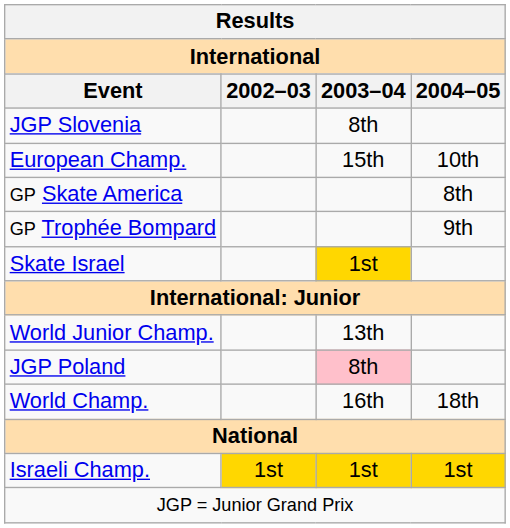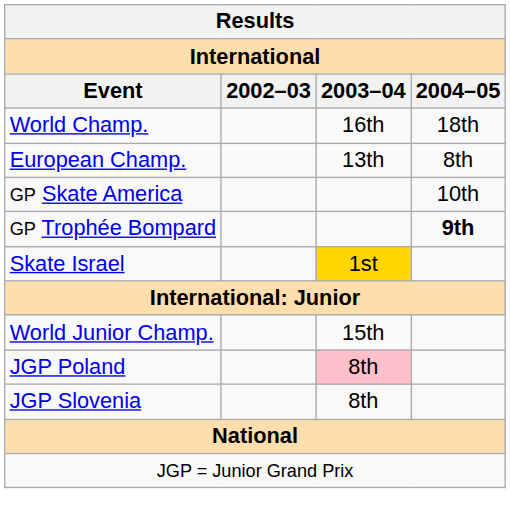 <table class="wikitable" style="text-align:center">
 <tr>
 <th colspan=4 align=center><strong>Results</strong></th>
 </tr>
 <tr>
 <th style="background-color: #ffdead; " colspan=4 align=center><strong>International</strong></th>
 </tr>
 <tr>
 <th>Event</th>
 <th>2002–03</th>
 <th>2003–04</th>
 <th>2004–05</th>
 </tr>
 <tr>
-<td align=left><a href='#'>JGP Slovenia</a></td>
+<td align=left><a href='#'>World Champ.</a></td>
 <td></td>
-<td>8th</td>
-<td></td>
+<td>16th</td>
+<td>18th</td>
 </tr>
 <tr>
 <td align=left><a href='#'>European Champ.</a></td>
 <td></td>
-<td>15th</td>
-<td>10th</td>
+<td>13th</td>
+<td>8th</td>
 </tr>
 <tr>
 <td align=left><small>GP</small> <a href='#'>Skate America</a></td>
 <td></td>
 <td></td>
-<td>8th</td>
+<td>10th</td>
 </tr>
 <tr>
 <td align=left><small>GP</small> <a href='#'>Trophée Bompard</a></td>
 <td></td>
 <td></td>
-<td>9th</td>
+<td><strong>9th</strong></td>
 </tr>
 <tr>
 <td align=left><a href='#'>Skate Israel</a></td>
 <td></td>
 <td bgcolor=gold>1st</td>
 <td></td>
 </tr>
 <tr>
 <th style="background-color: #ffdead; " colspan=4 align=center><strong>International: Junior</strong></th>
 </tr>
 <tr>
 <td align=left><a href='#'>World Junior Champ.</a></td>
 <td></td>
-<td>13th</td>
+<td>15th</td>
 <td></td>
 </tr>
 <tr>
 <td align=left><a href='#'>JGP Poland</a></td>
 <td></td>
 <td style="background: pink;">8th</td>
 <td></td>
 </tr>
 <tr>
-<td align=left><a href='#'>World Champ.</a></td>
+<td align=left><a href='#'>JGP Slovenia</a></td>
 <td></td>
-<td>16th</td>
-<td>18th</td>
+<td>8th</td>
+<td></td>
 </tr>
 <tr>
 <th style="background-color: #ffdead; " colspan=4 align=center><strong>National</strong></th>
 </tr>
 <tr>
-<td align=left><a href='#'>Israeli Champ.</a></td>
-<td bgcolor=gold>1st</td>
-<td bgcolor=gold>1st</td>
-<td bgcolor=gold>1st</td>
-</tr>
-<tr>
 <td colspan=4 align=center><small> JGP = Junior Grand Prix </small></td>
 </tr>
 </table>
